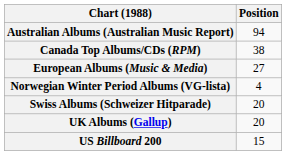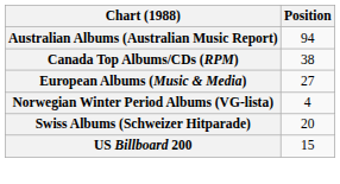 <table class="wikitable sortable plainrowheaders" style="text-align:center">
 <tr>
 <th scope="col">Chart (1988)</th>
 <th scope="col">Position</th>
 </tr>
 <tr>
 <th scope="row">Australian Albums (Australian Music Report)</th>
 <td>94</td>
 </tr>
 <tr>
 <th scope="row">Canada Top Albums/CDs (<em>RPM</em>)</th>
 <td>38</td>
 </tr>
 <tr>
 <th scope="row">European Albums (<em>Music & Media</em>)</th>
 <td>27</td>
 </tr>
 <tr>
 <th scope="row">Norwegian Winter Period Albums (VG-lista)</th>
 <td>4</td>
 </tr>
 <tr>
 <th scope="row">Swiss Albums (Schweizer Hitparade)</th>
 <td>20</td>
 </tr>
 <tr>
-<th scope="row">UK Albums (<a href='#'>Gallup</a>)</th>
-<td>20</td>
-</tr>
-<tr>
 <th scope="row">US <em>Billboard</em> 200</th>
 <td>15</td>
 </tr>
 </table>
